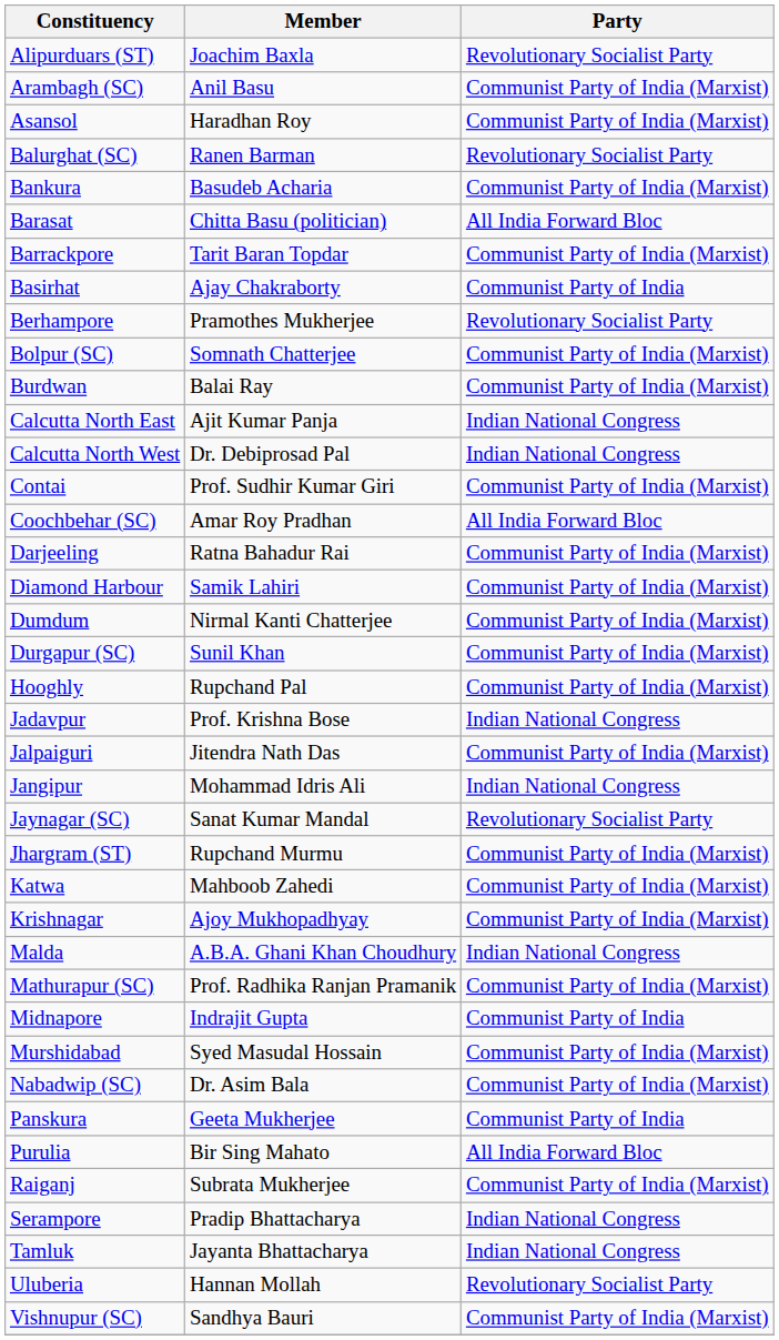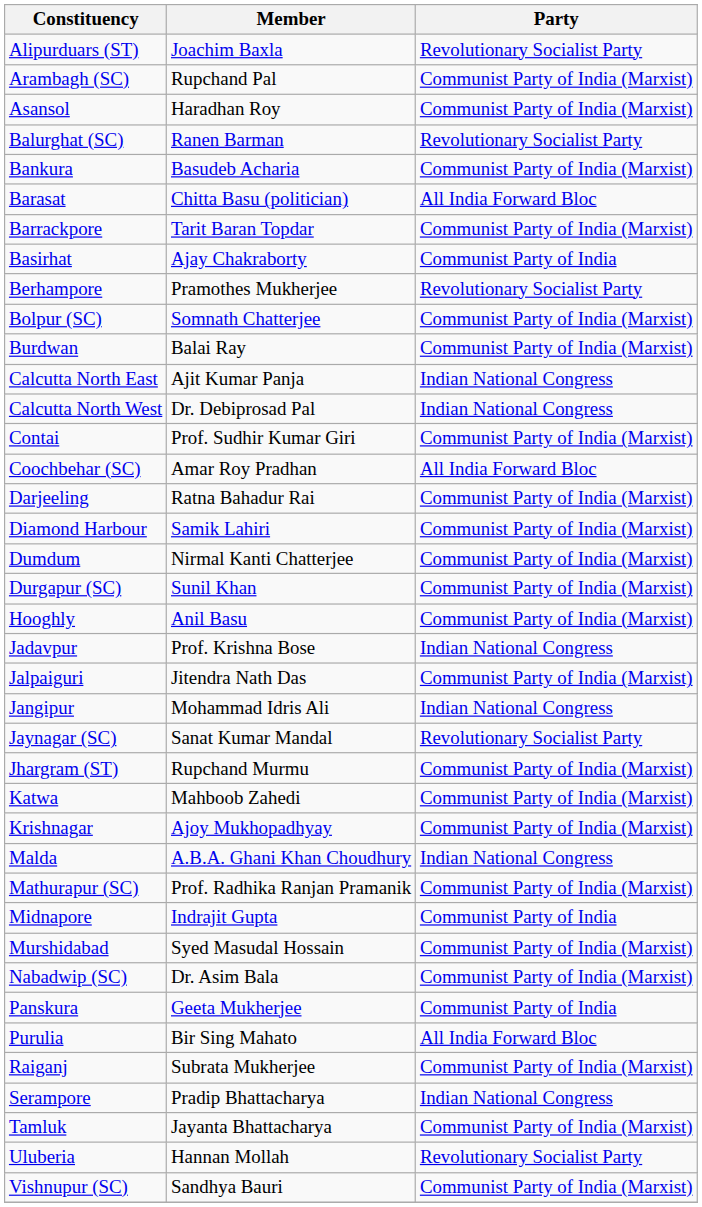 <table class="wikitable sortable">
 <tr>
 <th>Constituency</th>
 <th>Member</th>
 <th>Party</th>
 </tr>
 <tr>
 <td><a href='#'>Alipurduars (ST)</a></td>
 <td><a href='#'>Joachim Baxla</a></td>
 <td><a href='#'>Revolutionary Socialist Party</a></td>
 </tr>
 <tr>
 <td><a href='#'>Arambagh (SC)</a></td>
-<td><a href='#'>Anil Basu</a></td>
+<td>Rupchand Pal</td>
 <td><a href='#'>Communist Party of India (Marxist)</a></td>
 </tr>
 <tr>
 <td><a href='#'>Asansol</a></td>
 <td>Haradhan Roy</td>
 <td><a href='#'>Communist Party of India (Marxist)</a></td>
 </tr>
 <tr>
 <td><a href='#'>Balurghat (SC)</a></td>
 <td><a href='#'>Ranen Barman</a></td>
 <td><a href='#'>Revolutionary Socialist Party</a></td>
 </tr>
 <tr>
 <td><a href='#'>Bankura</a></td>
 <td><a href='#'>Basudeb Acharia</a></td>
 <td><a href='#'>Communist Party of India (Marxist)</a></td>
 </tr>
 <tr>
 <td><a href='#'>Barasat</a></td>
 <td><a href='#'>Chitta Basu (politician)</a></td>
 <td><a href='#'>All India Forward Bloc</a></td>
 </tr>
 <tr>
 <td><a href='#'>Barrackpore</a></td>
 <td><a href='#'>Tarit Baran Topdar</a></td>
 <td><a href='#'>Communist Party of India (Marxist)</a></td>
 </tr>
 <tr>
 <td><a href='#'>Basirhat</a></td>
 <td><a href='#'>Ajay Chakraborty</a></td>
 <td><a href='#'>Communist Party of India</a></td>
 </tr>
 <tr>
 <td><a href='#'>Berhampore</a></td>
 <td>Pramothes Mukherjee</td>
 <td><a href='#'>Revolutionary Socialist Party</a></td>
 </tr>
 <tr>
 <td><a href='#'>Bolpur (SC)</a></td>
 <td><a href='#'>Somnath Chatterjee</a></td>
 <td><a href='#'>Communist Party of India (Marxist)</a></td>
 </tr>
 <tr>
 <td><a href='#'>Burdwan</a></td>
 <td>Balai Ray</td>
 <td><a href='#'>Communist Party of India (Marxist)</a></td>
 </tr>
 <tr>
 <td><a href='#'>Calcutta North East</a></td>
 <td>Ajit Kumar Panja</td>
 <td><a href='#'>Indian National Congress</a></td>
 </tr>
 <tr>
 <td><a href='#'>Calcutta North West</a></td>
 <td>Dr. Debiprosad Pal</td>
 <td><a href='#'>Indian National Congress</a></td>
 </tr>
 <tr>
 <td><a href='#'>Contai</a></td>
 <td>Prof. Sudhir Kumar Giri</td>
 <td><a href='#'>Communist Party of India (Marxist)</a></td>
 </tr>
 <tr>
 <td><a href='#'>Coochbehar (SC)</a></td>
 <td>Amar Roy Pradhan</td>
 <td><a href='#'>All India Forward Bloc</a></td>
 </tr>
 <tr>
 <td><a href='#'>Darjeeling</a></td>
 <td>Ratna Bahadur Rai</td>
 <td><a href='#'>Communist Party of India (Marxist)</a></td>
 </tr>
 <tr>
 <td><a href='#'>Diamond Harbour</a></td>
 <td><a href='#'>Samik Lahiri</a></td>
 <td><a href='#'>Communist Party of India (Marxist)</a></td>
 </tr>
 <tr>
 <td><a href='#'>Dumdum</a></td>
 <td>Nirmal Kanti Chatterjee</td>
 <td><a href='#'>Communist Party of India (Marxist)</a></td>
 </tr>
 <tr>
 <td><a href='#'>Durgapur (SC)</a></td>
 <td><a href='#'>Sunil Khan</a></td>
 <td><a href='#'>Communist Party of India (Marxist)</a></td>
 </tr>
 <tr>
 <td><a href='#'>Hooghly</a></td>
-<td>Rupchand Pal</td>
+<td><a href='#'>Anil Basu</a></td>
 <td><a href='#'>Communist Party of India (Marxist)</a></td>
 </tr>
 <tr>
 <td><a href='#'>Jadavpur</a></td>
 <td>Prof. Krishna Bose</td>
 <td><a href='#'>Indian National Congress</a></td>
 </tr>
 <tr>
 <td><a href='#'>Jalpaiguri</a></td>
 <td>Jitendra Nath Das</td>
 <td><a href='#'>Communist Party of India (Marxist)</a></td>
 </tr>
 <tr>
 <td><a href='#'>Jangipur</a></td>
 <td>Mohammad Idris Ali</td>
 <td><a href='#'>Indian National Congress</a></td>
 </tr>
 <tr>
 <td><a href='#'>Jaynagar (SC)</a></td>
 <td>Sanat Kumar Mandal</td>
 <td><a href='#'>Revolutionary Socialist Party</a></td>
 </tr>
 <tr>
 <td><a href='#'>Jhargram (ST)</a></td>
 <td>Rupchand Murmu</td>
 <td><a href='#'>Communist Party of India (Marxist)</a></td>
 </tr>
 <tr>
 <td><a href='#'>Katwa</a></td>
 <td>Mahboob Zahedi</td>
 <td><a href='#'>Communist Party of India (Marxist)</a></td>
 </tr>
 <tr>
 <td><a href='#'>Krishnagar</a></td>
 <td><a href='#'>Ajoy Mukhopadhyay</a></td>
 <td><a href='#'>Communist Party of India (Marxist)</a></td>
 </tr>
 <tr>
 <td><a href='#'>Malda</a></td>
 <td><a href='#'>A.B.A. Ghani Khan Choudhury</a></td>
 <td><a href='#'>Indian National Congress</a></td>
 </tr>
 <tr>
 <td><a href='#'>Mathurapur (SC)</a></td>
 <td>Prof. Radhika Ranjan Pramanik</td>
 <td><a href='#'>Communist Party of India (Marxist)</a></td>
 </tr>
 <tr>
 <td><a href='#'>Midnapore</a></td>
 <td><a href='#'>Indrajit Gupta</a></td>
 <td><a href='#'>Communist Party of India</a></td>
 </tr>
 <tr>
 <td><a href='#'>Murshidabad</a></td>
 <td>Syed Masudal Hossain</td>
 <td><a href='#'>Communist Party of India (Marxist)</a></td>
 </tr>
 <tr>
 <td><a href='#'>Nabadwip (SC)</a></td>
 <td>Dr. Asim Bala</td>
 <td><a href='#'>Communist Party of India (Marxist)</a></td>
 </tr>
 <tr>
 <td><a href='#'>Panskura</a></td>
 <td><a href='#'>Geeta Mukherjee</a></td>
 <td><a href='#'>Communist Party of India</a></td>
 </tr>
 <tr>
 <td><a href='#'>Purulia</a></td>
 <td>Bir Sing Mahato</td>
 <td><a href='#'>All India Forward Bloc</a></td>
 </tr>
 <tr>
 <td><a href='#'>Raiganj</a></td>
 <td>Subrata Mukherjee</td>
 <td><a href='#'>Communist Party of India (Marxist)</a></td>
 </tr>
 <tr>
 <td><a href='#'>Serampore</a></td>
 <td>Pradip Bhattacharya</td>
 <td><a href='#'>Indian National Congress</a></td>
 </tr>
 <tr>
 <td><a href='#'>Tamluk</a></td>
 <td>Jayanta Bhattacharya</td>
-<td><a href='#'>Indian National Congress</a></td>
+<td><a href='#'>Communist Party of India (Marxist)</a></td>
 </tr>
 <tr>
 <td><a href='#'>Uluberia</a></td>
 <td>Hannan Mollah</td>
 <td><a href='#'>Revolutionary Socialist Party</a></td>
 </tr>
 <tr>
 <td><a href='#'>Vishnupur (SC)</a></td>
 <td>Sandhya Bauri</td>
 <td><a href='#'>Communist Party of India (Marxist)</a></td>
 </tr>
 <tr>
 </tr>
 </table>
